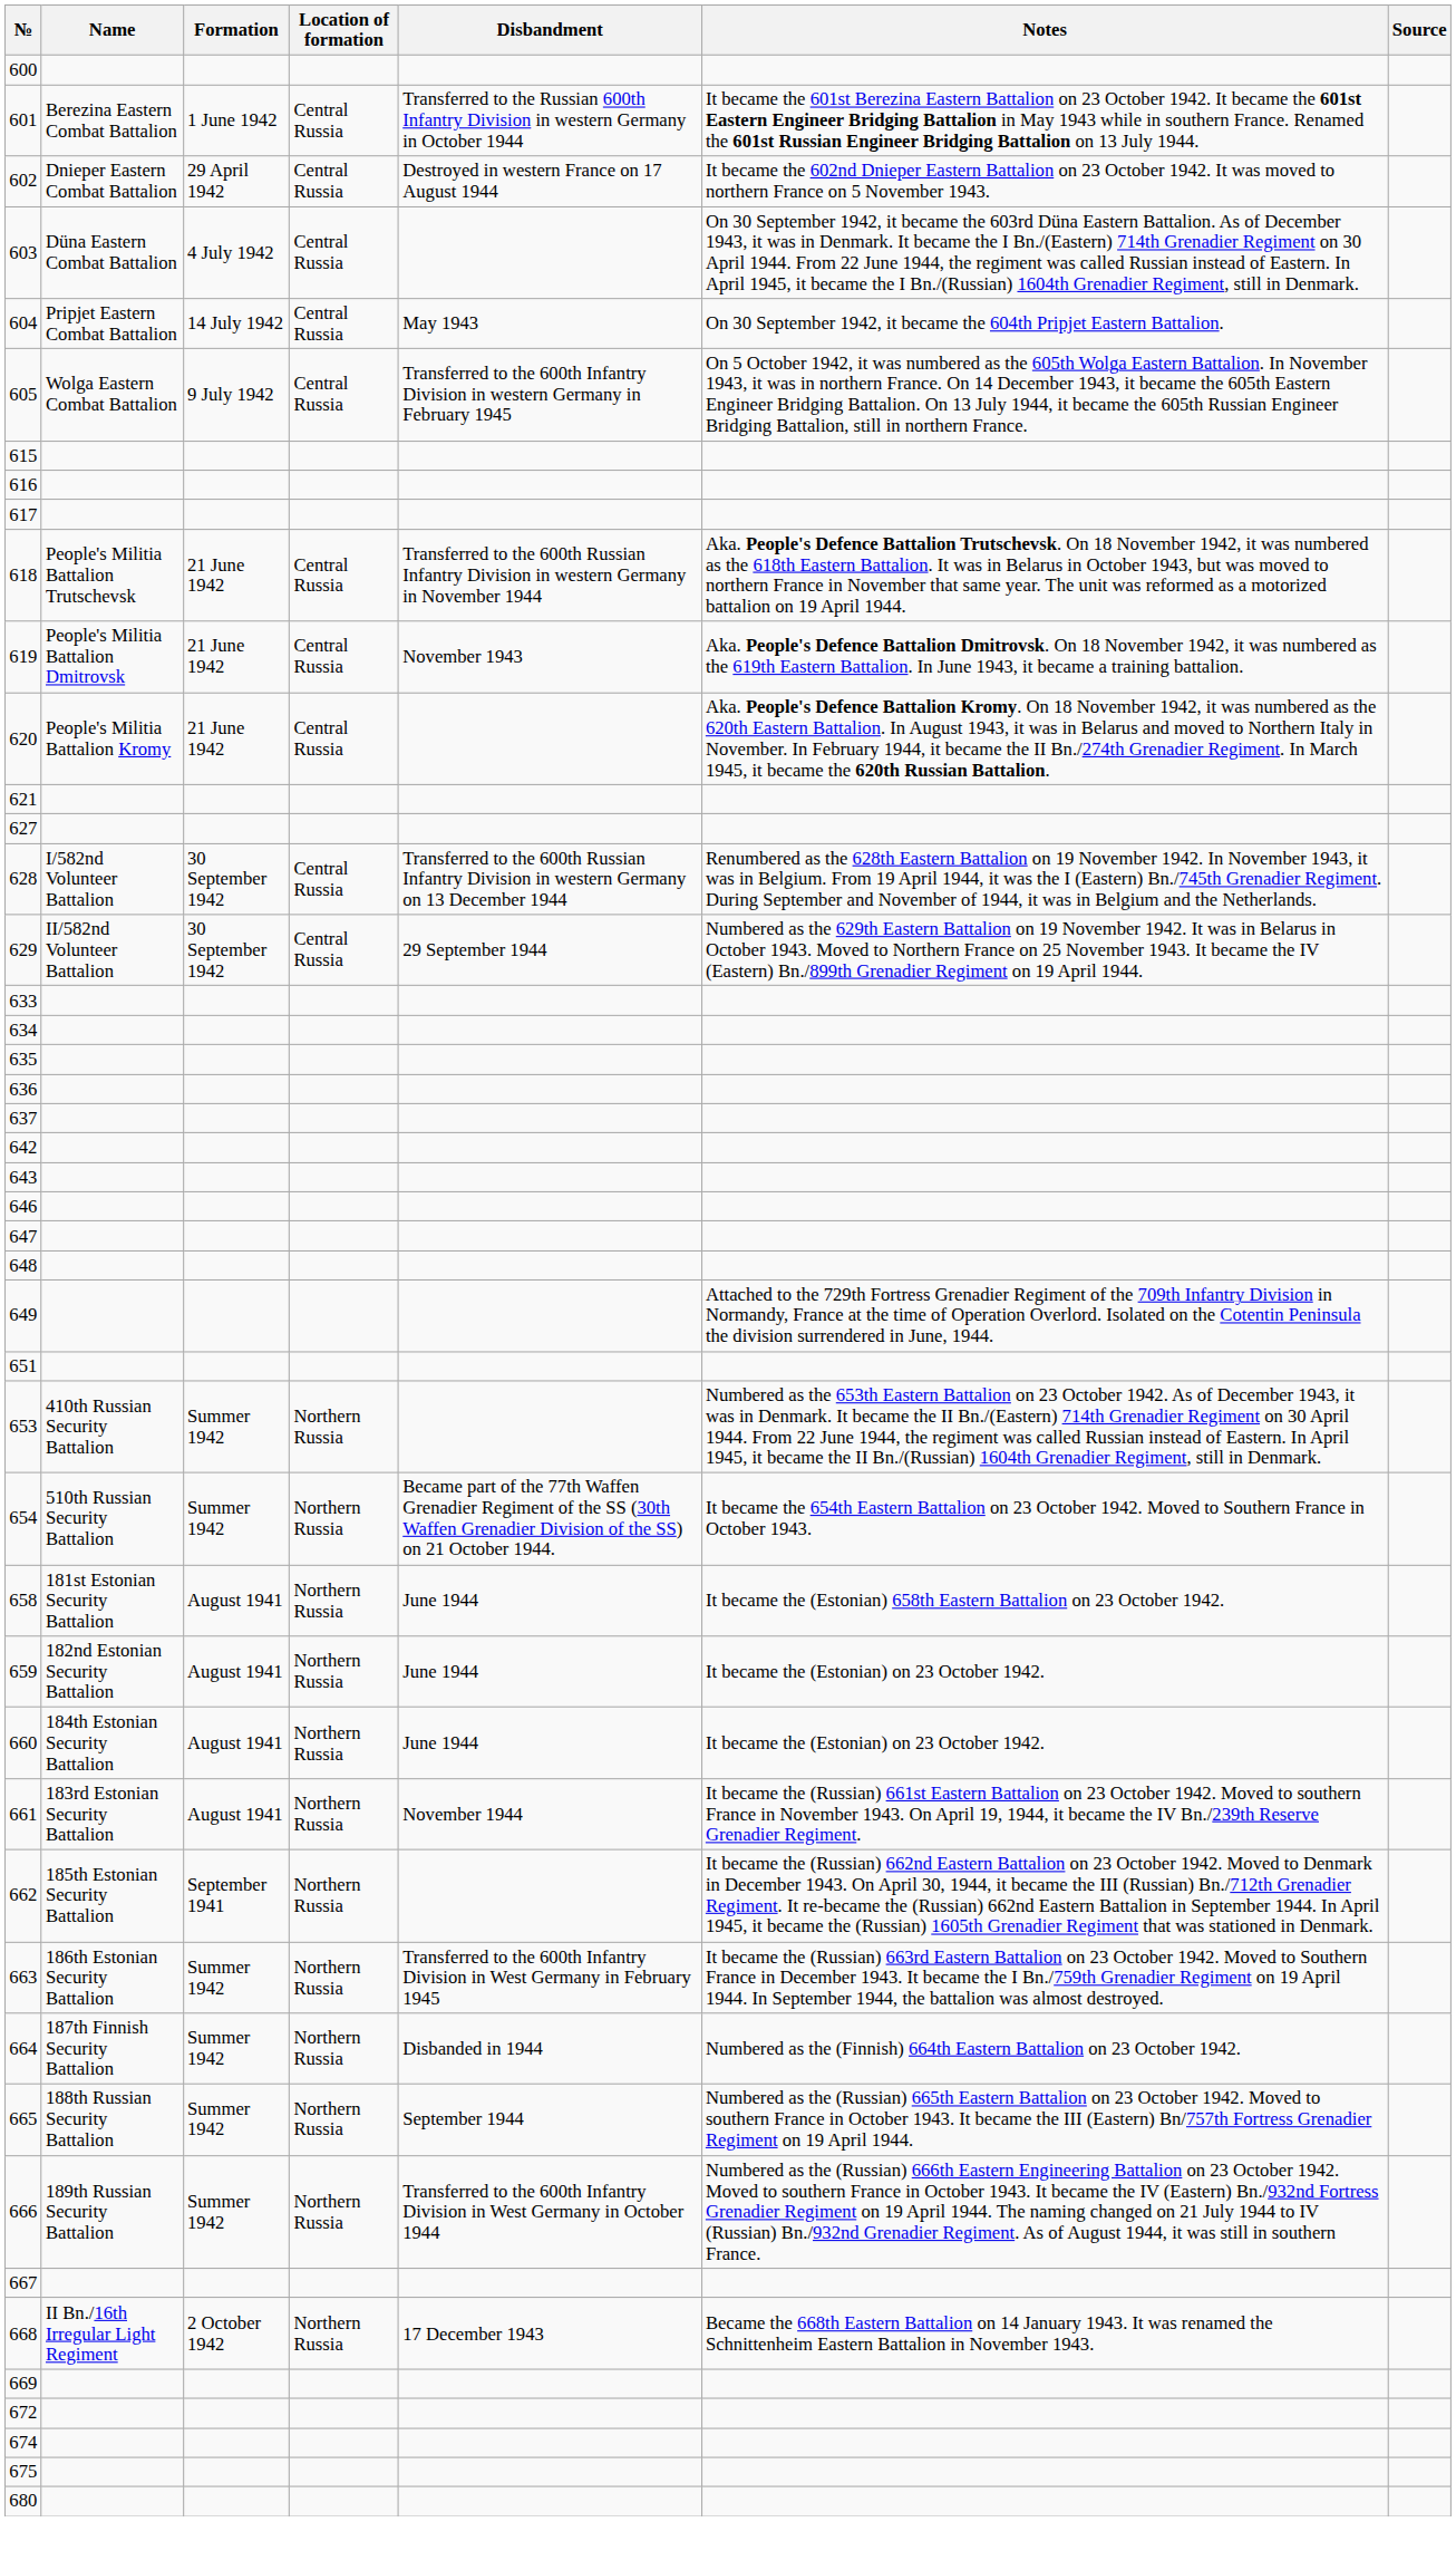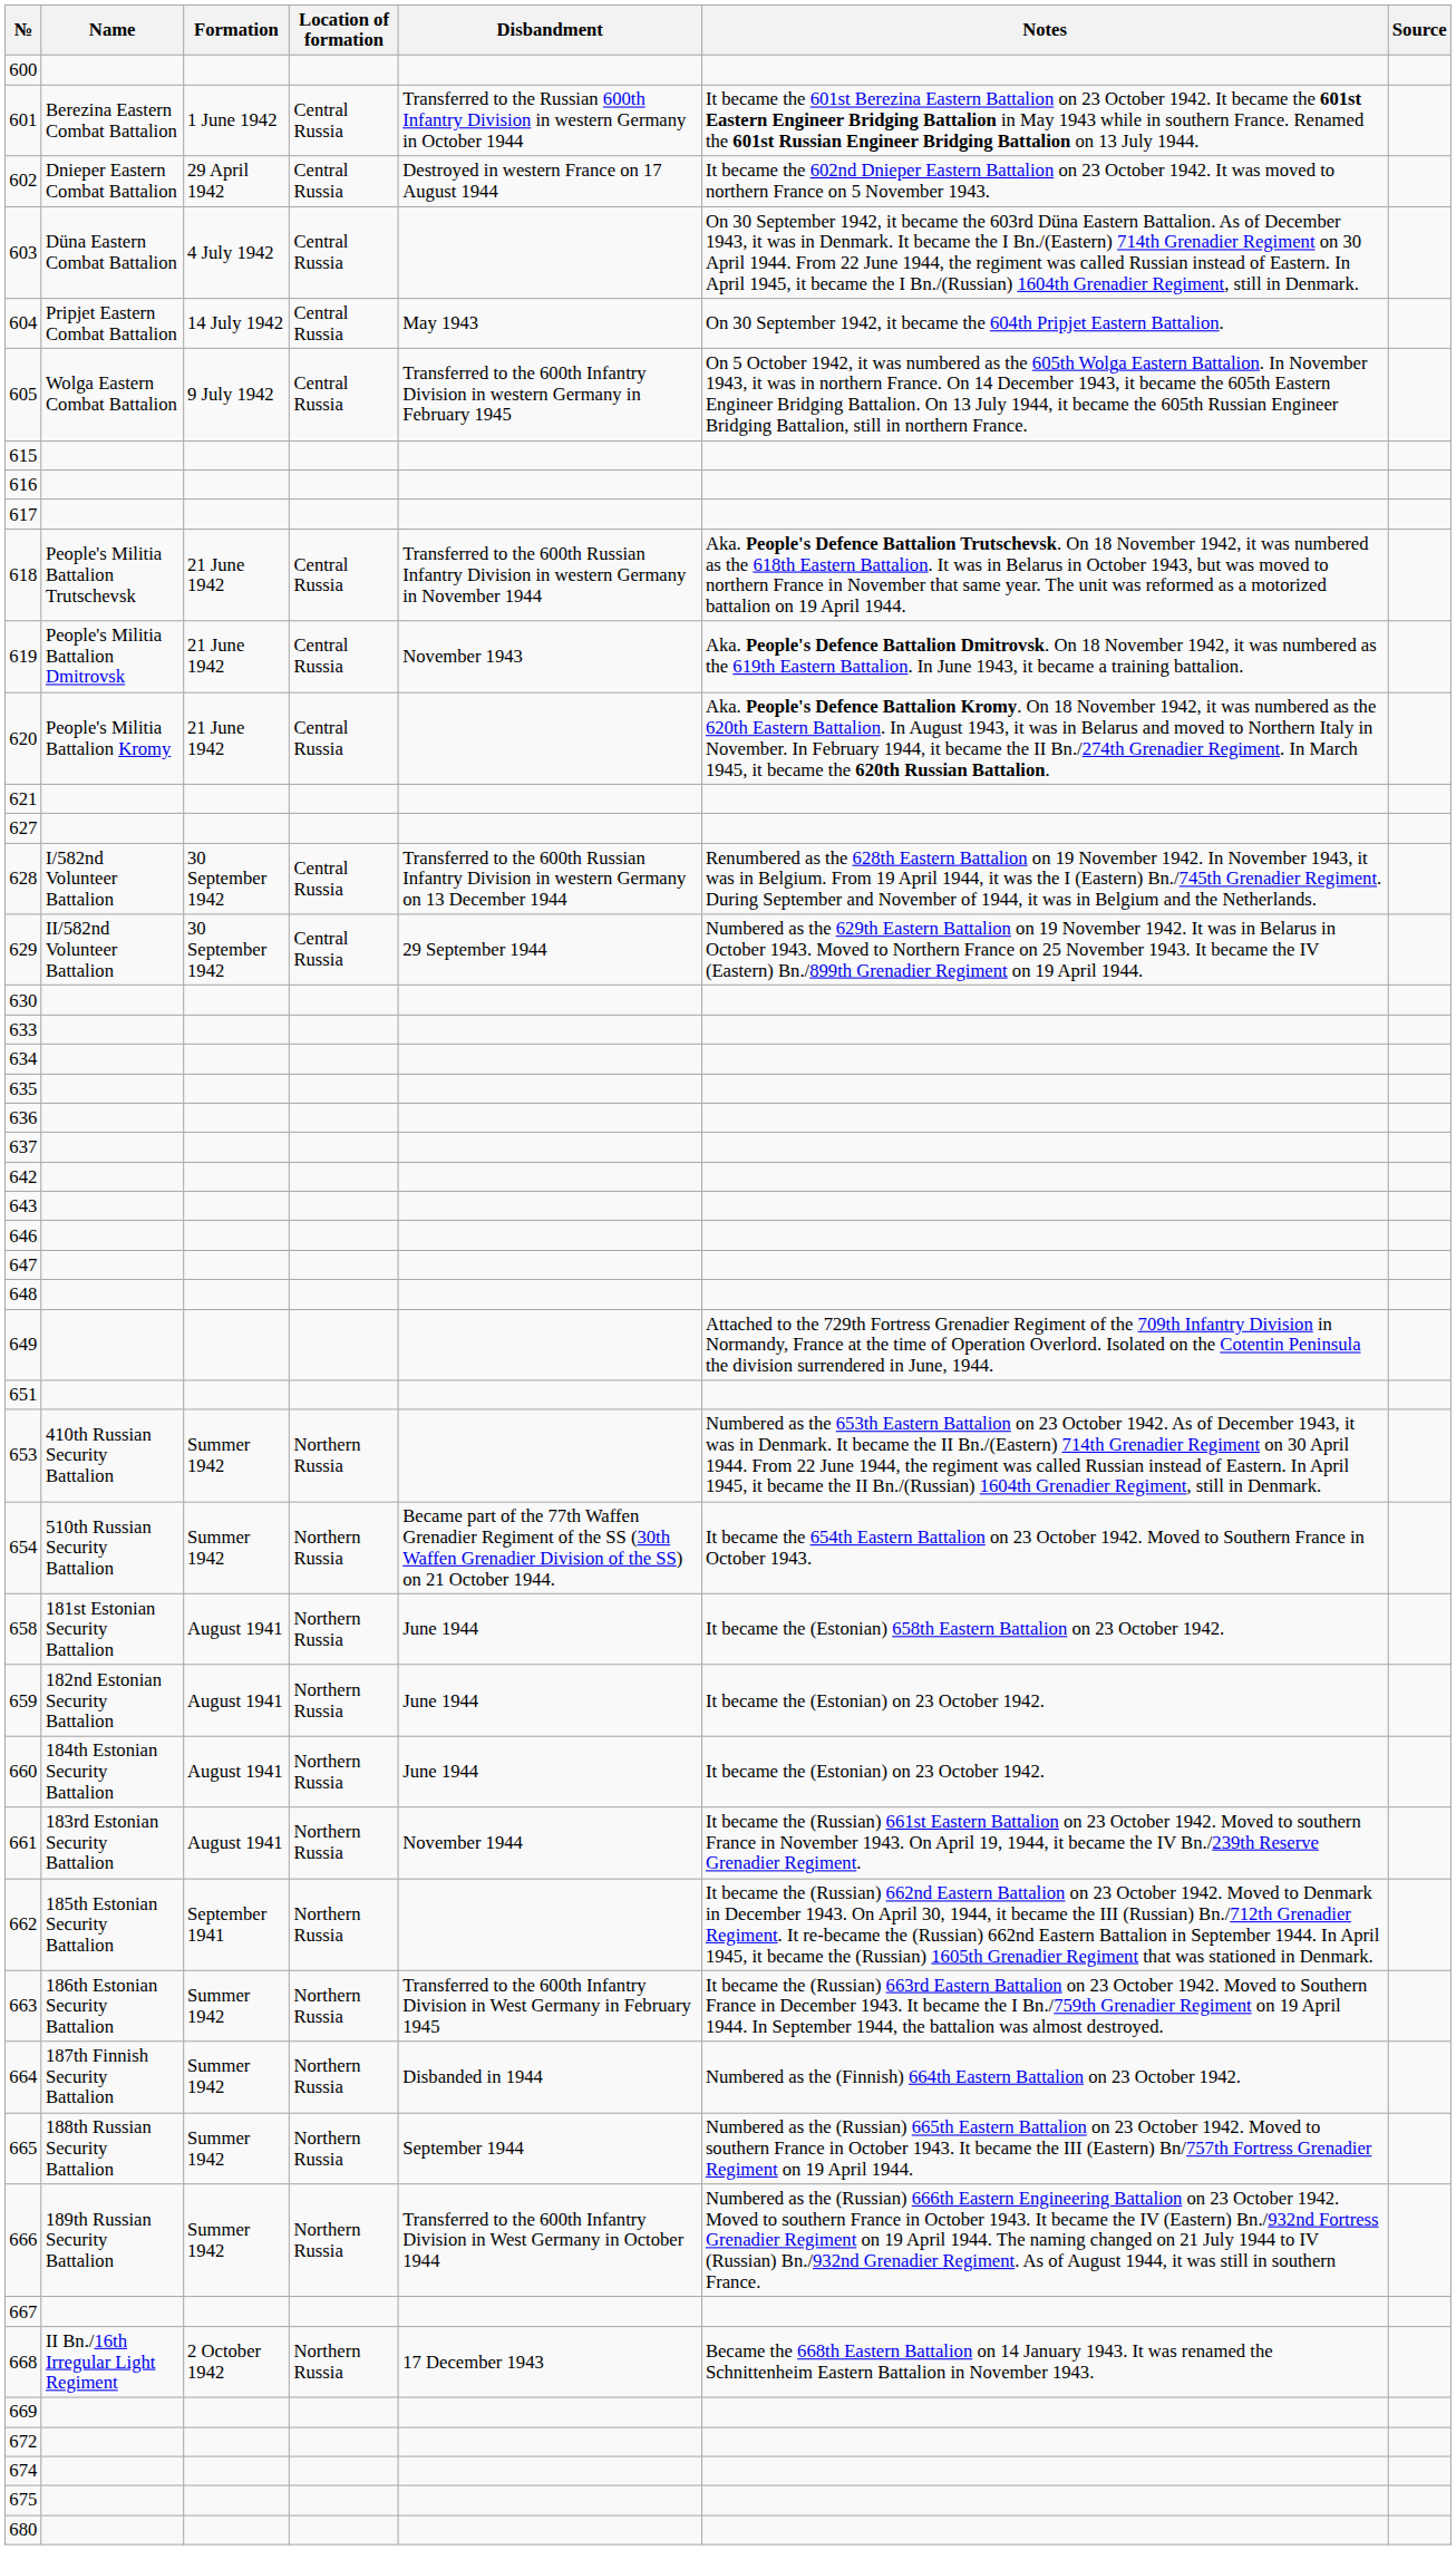 <table class="wikitable sortable">
 <tr>
 <th>№</th>
 <th>Name</th>
 <th>Formation</th>
 <th>Location of formation</th>
 <th>Disbandment</th>
 <th>Notes</th>
 <th>Source</th>
 </tr>
 <tr>
 <td>600</td>
 <td></td>
 <td></td>
 <td></td>
 <td></td>
 <td></td>
 <td></td>
 </tr>
 <tr>
 <td>601</td>
 <td>Berezina Eastern Combat Battalion</td>
 <td>1 June 1942</td>
 <td>Central Russia</td>
 <td>Transferred to the Russian <a href='#'>600th Infantry Division</a> in western Germany in October 1944</td>
 <td>It became the <a href='#'>601st Berezina Eastern Battalion</a> on 23 October 1942. It became the <strong>601st Eastern Engineer Bridging Battalion</strong> in May 1943 while in southern France. Renamed the <strong>601st Russian Engineer Bridging Battalion</strong> on 13 July 1944.</td>
 <td></td>
 </tr>
 <tr>
 <td>602</td>
 <td>Dnieper Eastern Combat Battalion</td>
 <td>29 April 1942</td>
 <td>Central Russia</td>
 <td>Destroyed in western France on 17 August 1944</td>
 <td>It became the <a href='#'>602nd Dnieper Eastern Battalion</a> on 23 October 1942. It was moved to northern France on 5 November 1943.</td>
 <td></td>
 </tr>
 <tr>
 <td>603</td>
 <td>Düna Eastern Combat Battalion</td>
 <td>4 July 1942</td>
 <td>Central Russia</td>
 <td></td>
 <td>On 30 September 1942, it became the 603rd Düna Eastern Battalion. As of December 1943, it was in Denmark. It became the I Bn./(Eastern) <a href='#'>714th Grenadier Regiment</a> on 30 April 1944. From 22 June 1944, the regiment was called Russian instead of Eastern. In April 1945, it became the I Bn./(Russian) <a href='#'>1604th Grenadier Regiment</a>, still in Denmark.</td>
 <td></td>
 </tr>
 <tr>
 <td>604</td>
 <td>Pripjet Eastern Combat Battalion</td>
 <td>14 July 1942</td>
 <td>Central Russia</td>
 <td>May 1943</td>
 <td>On 30 September 1942, it became the <a href='#'>604th Pripjet Eastern Battalion</a>.</td>
 <td></td>
 </tr>
 <tr>
 <td>605</td>
 <td>Wolga Eastern Combat Battalion</td>
 <td>9 July 1942</td>
 <td>Central Russia</td>
 <td>Transferred to the 600th Infantry Division in western Germany in February 1945</td>
 <td>On 5 October 1942, it was numbered as the <a href='#'>605th Wolga Eastern Battalion</a>. In November 1943, it was in northern France. On 14 December 1943, it became the 605th Eastern Engineer Bridging Battalion. On 13 July 1944, it became the 605th Russian Engineer Bridging Battalion, still in northern France.</td>
 <td></td>
 </tr>
 <tr>
 <td>615</td>
 <td></td>
 <td></td>
 <td></td>
 <td></td>
 <td></td>
 <td></td>
 </tr>
 <tr>
 <td>616</td>
 <td></td>
 <td></td>
 <td></td>
 <td></td>
 <td></td>
 <td></td>
 </tr>
 <tr>
 <td>617</td>
 <td></td>
 <td></td>
 <td></td>
 <td></td>
 <td></td>
 <td></td>
 </tr>
 <tr>
 <td>618</td>
 <td>People's Militia Battalion Trutschevsk</td>
 <td>21 June 1942</td>
 <td>Central Russia</td>
 <td>Transferred to the 600th Russian Infantry Division in western Germany in November 1944</td>
 <td>Aka. <strong>People's Defence Battalion Trutschevsk</strong>. On 18 November 1942, it was numbered as the <a href='#'>618th Eastern Battalion</a>. It was in Belarus in October 1943, but was moved to northern France in November that same year. The unit was reformed as a motorized battalion on 19 April 1944.</td>
 <td></td>
 </tr>
 <tr>
 <td>619</td>
 <td>People's Militia Battalion <a href='#'>Dmitrovsk</a></td>
 <td>21 June 1942</td>
 <td>Central Russia</td>
 <td>November 1943</td>
 <td>Aka. <strong>People's Defence Battalion Dmitrovsk</strong>. On 18 November 1942, it was numbered as the <a href='#'>619th Eastern Battalion</a>. In June 1943, it became a training battalion.</td>
 <td></td>
 </tr>
 <tr>
 <td>620</td>
 <td>People's Militia Battalion <a href='#'>Kromy</a></td>
 <td>21 June 1942</td>
 <td>Central Russia</td>
 <td></td>
 <td>Aka. <strong>People's Defence Battalion Kromy</strong>. On 18 November 1942, it was numbered as the <a href='#'>620th Eastern Battalion</a>. In August 1943, it was in Belarus and moved to Northern Italy in November. In February 1944, it became the II Bn./<a href='#'>274th Grenadier Regiment</a>. In March 1945, it became the <strong>620th Russian Battalion</strong>.</td>
 <td></td>
 </tr>
 <tr>
 <td>621</td>
 <td></td>
 <td></td>
 <td></td>
 <td></td>
 <td></td>
 <td></td>
 </tr>
 <tr>
 <td>627</td>
 <td></td>
 <td></td>
 <td></td>
 <td></td>
 <td></td>
 <td></td>
 </tr>
 <tr>
 <td>628</td>
 <td>I/582nd Volunteer Battalion</td>
 <td>30 September 1942</td>
 <td>Central Russia</td>
 <td>Transferred to the 600th Russian Infantry Division in western Germany on 13 December 1944</td>
 <td>Renumbered as the <a href='#'>628th Eastern Battalion</a> on 19 November 1942. In November 1943, it was in Belgium. From 19 April 1944, it was the I (Eastern) Bn./<a href='#'>745th Grenadier Regiment</a>. During September and November of 1944, it was in Belgium and the Netherlands.</td>
 <td></td>
 </tr>
 <tr>
 <td>629</td>
 <td>II/582nd Volunteer Battalion</td>
 <td>30 September 1942</td>
 <td>Central Russia</td>
 <td>29 September 1944</td>
 <td>Numbered as the <a href='#'>629th Eastern Battalion</a> on 19 November 1942. It was in Belarus in October 1943. Moved to Northern France on 25 November 1943. It became the IV (Eastern) Bn./<a href='#'>899th Grenadier Regiment</a> on 19 April 1944.</td>
+<td></td>
+</tr>
+<tr>
+<td>630</td>
+<td></td>
+<td></td>
+<td></td>
+<td></td>
+<td></td>
 <td></td>
 </tr>
 <tr>
 <td>633</td>
 <td></td>
 <td></td>
 <td></td>
 <td></td>
 <td></td>
 <td></td>
 </tr>
 <tr>
 <td>634</td>
 <td></td>
 <td></td>
 <td></td>
 <td></td>
 <td></td>
 <td></td>
 </tr>
 <tr>
 <td>635</td>
 <td></td>
 <td></td>
 <td></td>
 <td></td>
 <td></td>
 <td></td>
 </tr>
 <tr>
 <td>636</td>
 <td></td>
 <td></td>
 <td></td>
 <td></td>
 <td></td>
 <td></td>
 </tr>
 <tr>
 <td>637</td>
 <td></td>
 <td></td>
 <td></td>
 <td></td>
 <td></td>
 <td></td>
 </tr>
 <tr>
 <td>642</td>
 <td></td>
 <td></td>
 <td></td>
 <td></td>
 <td></td>
 <td></td>
 </tr>
 <tr>
 <td>643</td>
 <td></td>
 <td></td>
 <td></td>
 <td></td>
 <td></td>
 <td></td>
 </tr>
 <tr>
 <td>646</td>
 <td></td>
 <td></td>
 <td></td>
 <td></td>
 <td></td>
 <td></td>
 </tr>
 <tr>
 <td>647</td>
 <td></td>
 <td></td>
 <td></td>
 <td></td>
 <td></td>
 <td></td>
 </tr>
 <tr>
 <td>648</td>
 <td></td>
 <td></td>
 <td></td>
 <td></td>
 <td></td>
 <td></td>
 </tr>
 <tr>
 <td>649</td>
 <td></td>
 <td></td>
 <td></td>
 <td></td>
 <td>Attached to the 729th Fortress Grenadier Regiment of the <a href='#'>709th Infantry Division</a> in Normandy, France at the time of Operation Overlord. Isolated on the <a href='#'>Cotentin Peninsula</a> the division surrendered in June, 1944.</td>
 <td></td>
 </tr>
 <tr>
 <td>651</td>
 <td></td>
 <td></td>
 <td></td>
 <td></td>
 <td></td>
 <td></td>
 </tr>
 <tr>
 <td>653</td>
 <td>410th Russian Security Battalion</td>
 <td>Summer 1942</td>
 <td>Northern Russia</td>
 <td></td>
 <td>Numbered as the <a href='#'>653th Eastern Battalion</a> on 23 October 1942. As of December 1943, it was in Denmark. It became the II Bn./(Eastern) <a href='#'>714th Grenadier Regiment</a> on 30 April 1944. From 22 June 1944, the regiment was called Russian instead of Eastern. In April 1945, it became the II Bn./(Russian) <a href='#'>1604th Grenadier Regiment</a>, still in Denmark.</td>
 <td></td>
 </tr>
 <tr>
 <td>654</td>
 <td>510th Russian Security Battalion</td>
 <td>Summer 1942</td>
 <td>Northern Russia</td>
 <td>Became part of the 77th Waffen Grenadier Regiment of the SS (<a href='#'>30th Waffen Grenadier Division of the SS</a>) on 21 October 1944.</td>
 <td>It became the <a href='#'>654th Eastern Battalion</a> on 23 October 1942. Moved to Southern France in October 1943.</td>
 <td></td>
 </tr>
 <tr>
 <td>658</td>
 <td>181st Estonian Security Battalion</td>
 <td>August 1941</td>
 <td>Northern Russia</td>
 <td>June 1944</td>
 <td>It became the (Estonian) <a href='#'>658th Eastern Battalion</a> on 23 October 1942.</td>
 <td></td>
 </tr>
 <tr>
 <td>659</td>
 <td>182nd Estonian Security Battalion</td>
 <td>August 1941</td>
 <td>Northern Russia</td>
 <td>June 1944</td>
 <td>It became the (Estonian)  on 23 October 1942.</td>
 <td></td>
 </tr>
 <tr>
 <td>660</td>
 <td>184th Estonian Security Battalion</td>
 <td>August 1941</td>
 <td>Northern Russia</td>
 <td>June 1944</td>
 <td>It became the (Estonian)  on 23 October 1942.</td>
 <td></td>
 </tr>
 <tr>
 <td>661</td>
 <td>183rd Estonian Security Battalion</td>
 <td>August 1941</td>
 <td>Northern Russia</td>
 <td>November 1944</td>
 <td>It became the (Russian) <a href='#'>661st Eastern Battalion</a> on 23 October 1942. Moved to southern France in November 1943. On April 19, 1944, it became the IV Bn./<a href='#'>239th Reserve Grenadier Regiment</a>.</td>
 <td></td>
 </tr>
 <tr>
 <td>662</td>
 <td>185th Estonian Security Battalion</td>
 <td>September 1941</td>
 <td>Northern Russia</td>
 <td></td>
 <td>It became the (Russian) <a href='#'>662nd Eastern Battalion</a> on 23 October 1942. Moved to Denmark in December 1943. On April 30, 1944, it became the III (Russian) Bn./<a href='#'>712th Grenadier Regiment</a>. It re-became the (Russian) 662nd Eastern Battalion in September 1944. In April 1945, it became the (Russian) <a href='#'>1605th Grenadier Regiment</a> that was stationed in Denmark.</td>
 <td></td>
 </tr>
 <tr>
 <td>663</td>
 <td>186th Estonian Security Battalion</td>
 <td>Summer 1942</td>
 <td>Northern Russia</td>
 <td>Transferred to the 600th Infantry Division in West Germany in February 1945</td>
 <td>It became the (Russian) <a href='#'>663rd Eastern Battalion</a> on 23 October 1942. Moved to Southern France in December 1943. It became the I Bn./<a href='#'>759th Grenadier Regiment</a> on 19 April 1944. In September 1944, the battalion was almost destroyed.</td>
 <td></td>
 </tr>
 <tr>
 <td>664</td>
 <td>187th Finnish Security Battalion</td>
 <td>Summer 1942</td>
 <td>Northern Russia</td>
 <td>Disbanded in 1944</td>
 <td>Numbered as the (Finnish) <a href='#'>664th Eastern Battalion</a> on 23 October 1942.</td>
 <td></td>
 </tr>
 <tr>
 <td>665</td>
 <td>188th Russian Security Battalion</td>
 <td>Summer 1942</td>
 <td>Northern Russia</td>
 <td>September 1944</td>
 <td>Numbered as the (Russian) <a href='#'>665th Eastern Battalion</a> on 23 October 1942. Moved to southern France in October 1943. It became the III (Eastern) Bn/<a href='#'>757th Fortress Grenadier Regiment</a> on 19 April 1944.</td>
 <td></td>
 </tr>
 <tr>
 <td>666</td>
 <td>189th Russian Security Battalion</td>
 <td>Summer 1942</td>
 <td>Northern Russia</td>
 <td>Transferred to the 600th Infantry Division in West Germany in October 1944</td>
 <td>Numbered as the (Russian) <a href='#'>666th Eastern Engineering Battalion</a> on 23 October 1942. Moved to southern France in October 1943.  It became the IV (Eastern) Bn./<a href='#'>932nd Fortress Grenadier Regiment</a> on 19 April 1944. The naming changed on 21 July 1944 to IV (Russian) Bn./<a href='#'>932nd Grenadier Regiment</a>. As of August 1944, it was still in southern France.</td>
 <td></td>
 </tr>
 <tr>
 <td>667</td>
 <td></td>
 <td></td>
 <td></td>
 <td></td>
 <td></td>
 <td></td>
 </tr>
 <tr>
 <td>668</td>
 <td>II Bn./<a href='#'>16th Irregular Light Regiment</a></td>
 <td>2 October 1942</td>
 <td>Northern Russia</td>
 <td>17 December 1943</td>
 <td>Became the <a href='#'>668th Eastern Battalion</a> on 14 January 1943. It was renamed the<br>Schnittenheim Eastern Battalion in November 1943.</td>
 <td></td>
 </tr>
 <tr>
 <td>669</td>
 <td></td>
 <td></td>
 <td></td>
 <td></td>
 <td></td>
 <td></td>
 </tr>
 <tr>
 <td>672</td>
 <td></td>
 <td></td>
 <td></td>
 <td></td>
 <td></td>
 <td></td>
 </tr>
 <tr>
 <td>674</td>
 <td></td>
 <td></td>
 <td></td>
 <td></td>
 <td></td>
 <td></td>
 </tr>
 <tr>
 <td>675</td>
 <td></td>
 <td></td>
 <td></td>
 <td></td>
 <td></td>
 <td></td>
 </tr>
 <tr>
 <td>680</td>
 <td></td>
 <td></td>
 <td></td>
 <td></td>
 <td></td>
 <td></td>
 </tr>
 </table>
